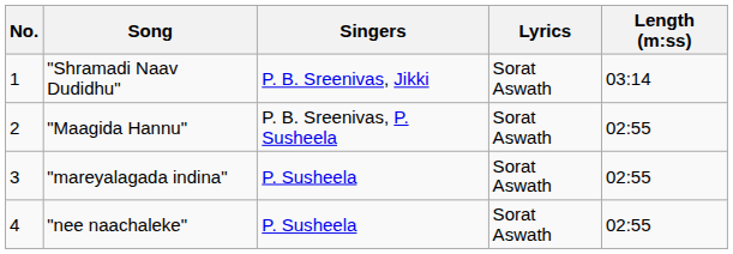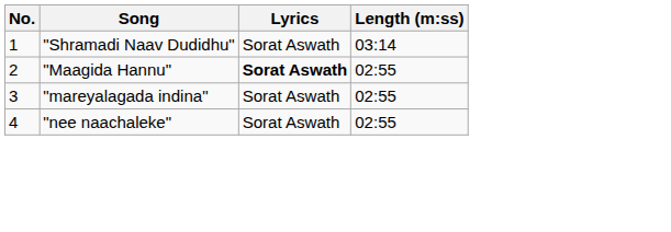 <table class="wikitable" style="font-size:95%;">
 <tr>
 <th>No.</th>
 <th>Song</th>
-<th>Singers</th>
 <th>Lyrics</th>
 <th>Length (m:ss)</th>
 </tr>
 <tr>
 <td>1</td>
 <td>"Shramadi Naav Dudidhu"</td>
-<td><a href='#'>P. B. Sreenivas</a>, <a href='#'>Jikki</a></td>
 <td>Sorat Aswath</td>
 <td>03:14</td>
 </tr>
 <tr>
 <td>2</td>
 <td>"Maagida Hannu"</td>
-<td>P. B. Sreenivas, <a href='#'>P. Susheela</a></td>
-<td>Sorat Aswath</td>
+<td><strong>Sorat Aswath</strong></td>
 <td>02:55</td>
 </tr>
 <tr>
 <td>3</td>
 <td>"mareyalagada indina"</td>
-<td><a href='#'>P. Susheela</a></td>
 <td>Sorat Aswath</td>
 <td>02:55</td>
 </tr>
 <tr>
 <td>4</td>
 <td>"nee naachaleke"</td>
-<td><a href='#'>P. Susheela</a></td>
 <td>Sorat Aswath</td>
 <td>02:55</td>
 </tr>
 </table>
